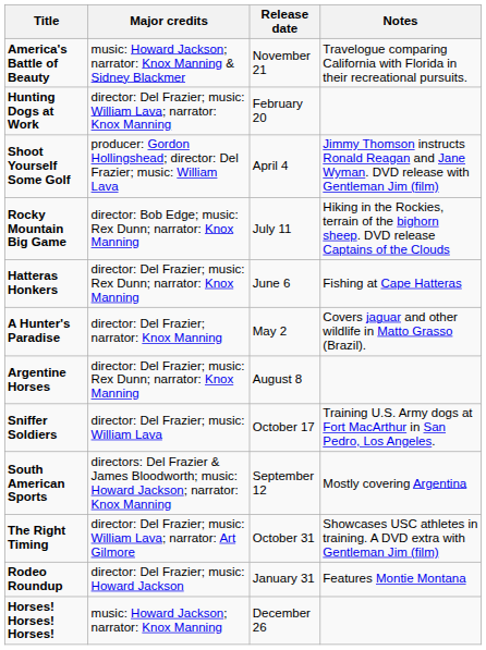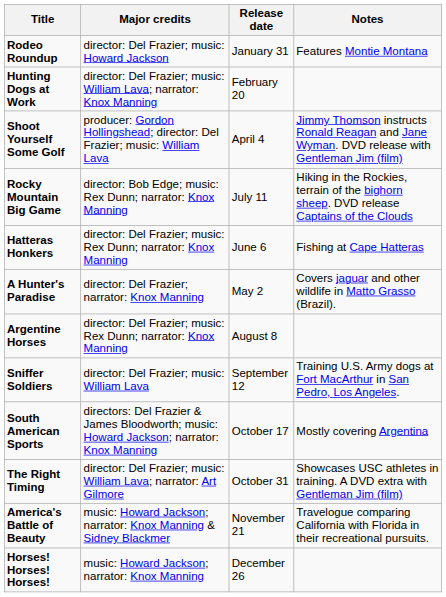 <table class="wikitable sortable" border="1">
 <tr>
 <th>Title</th>
 <th>Major credits</th>
 <th>Release date</th>
 <th>Notes</th>
 </tr>
 <tr>
-<td><strong>America's Battle of Beauty</strong></td>
-<td>music: <a href='#'>Howard Jackson</a>; narrator: <a href='#'>Knox Manning</a> & <a href='#'>Sidney Blackmer</a></td>
-<td>November 21</td>
-<td>Travelogue comparing California with Florida in their recreational pursuits.</td>
+<td><strong>Rodeo Roundup</strong></td>
+<td>director: Del Frazier; music: <a href='#'>Howard Jackson</a></td>
+<td>January  31</td>
+<td>Features <a href='#'>Montie Montana</a></td>
 </tr>
 <tr>
 <td><strong>Hunting Dogs at Work</strong></td>
 <td>director: Del Frazier; music: <a href='#'>William Lava</a>; narrator: <a href='#'>Knox Manning</a></td>
 <td>February  20</td>
 </tr>
 <tr>
 <td><strong>Shoot Yourself Some Golf</strong></td>
 <td>producer: <a href='#'>Gordon Hollingshead</a>; director: Del Frazier; music: <a href='#'>William Lava</a></td>
 <td>April 4</td>
 <td><a href='#'>Jimmy Thomson</a> instructs <a href='#'>Ronald Reagan</a> and <a href='#'>Jane Wyman</a>. DVD release with <a href='#'>Gentleman Jim (film)</a></td>
 </tr>
 <tr>
 <td><strong>Rocky Mountain Big Game</strong></td>
 <td>director: Bob Edge; music: Rex Dunn; narrator: <a href='#'>Knox Manning</a></td>
 <td>July 11</td>
 <td>Hiking in the Rockies, terrain of the <a href='#'>bighorn sheep</a>. DVD release <a href='#'>Captains of the Clouds</a></td>
 </tr>
 <tr>
 <td><strong>Hatteras Honkers</strong></td>
 <td>director: Del Frazier; music: Rex Dunn; narrator: <a href='#'>Knox Manning</a></td>
 <td>June 6</td>
 <td>Fishing at <a href='#'>Cape Hatteras</a></td>
 </tr>
 <tr>
 <td><strong>A Hunter's Paradise</strong></td>
 <td>director: Del Frazier; narrator: <a href='#'>Knox Manning</a></td>
 <td>May 2</td>
 <td>Covers <a href='#'>jaguar</a> and other wildlife in <a href='#'>Matto Grasso</a> (Brazil).</td>
 </tr>
 <tr>
 <td><strong>Argentine Horses</strong></td>
 <td>director: Del Frazier; music: Rex Dunn; narrator: <a href='#'>Knox Manning</a></td>
 <td>August 8</td>
 </tr>
 <tr>
 <td><strong>Sniffer Soldiers</strong></td>
 <td>director: Del Frazier; music: <a href='#'>William Lava</a></td>
-<td>October  17</td>
+<td>September 12</td>
 <td>Training U.S. Army dogs at <a href='#'>Fort MacArthur</a> in <a href='#'>San Pedro, Los Angeles</a>.</td>
 </tr>
 <tr>
 <td><strong>South American Sports</strong></td>
 <td>directors: Del Frazier & James Bloodworth; music: <a href='#'>Howard Jackson</a>; narrator: <a href='#'>Knox Manning</a></td>
-<td>September 12</td>
+<td>October  17</td>
 <td>Mostly covering <a href='#'>Argentina</a></td>
 </tr>
 <tr>
 <td><strong>The Right Timing</strong></td>
 <td>director: Del Frazier; music: <a href='#'>William Lava</a>; narrator: <a href='#'>Art Gilmore</a></td>
 <td>October  31</td>
 <td>Showcases USC athletes in training. A DVD extra with <a href='#'>Gentleman Jim (film)</a></td>
 </tr>
 <tr>
-<td><strong>Rodeo Roundup</strong></td>
-<td>director: Del Frazier; music: <a href='#'>Howard Jackson</a></td>
-<td>January  31</td>
-<td>Features <a href='#'>Montie Montana</a></td>
+<td><strong>America's Battle of Beauty</strong></td>
+<td>music: <a href='#'>Howard Jackson</a>; narrator: <a href='#'>Knox Manning</a> & <a href='#'>Sidney Blackmer</a></td>
+<td>November 21</td>
+<td>Travelogue comparing California with Florida in their recreational pursuits.</td>
 </tr>
 <tr>
 <td><strong>Horses! Horses! Horses!</strong></td>
 <td>music: <a href='#'>Howard Jackson</a>; narrator: <a href='#'>Knox Manning</a></td>
 <td>December 26</td>
 </tr>
 </table>
